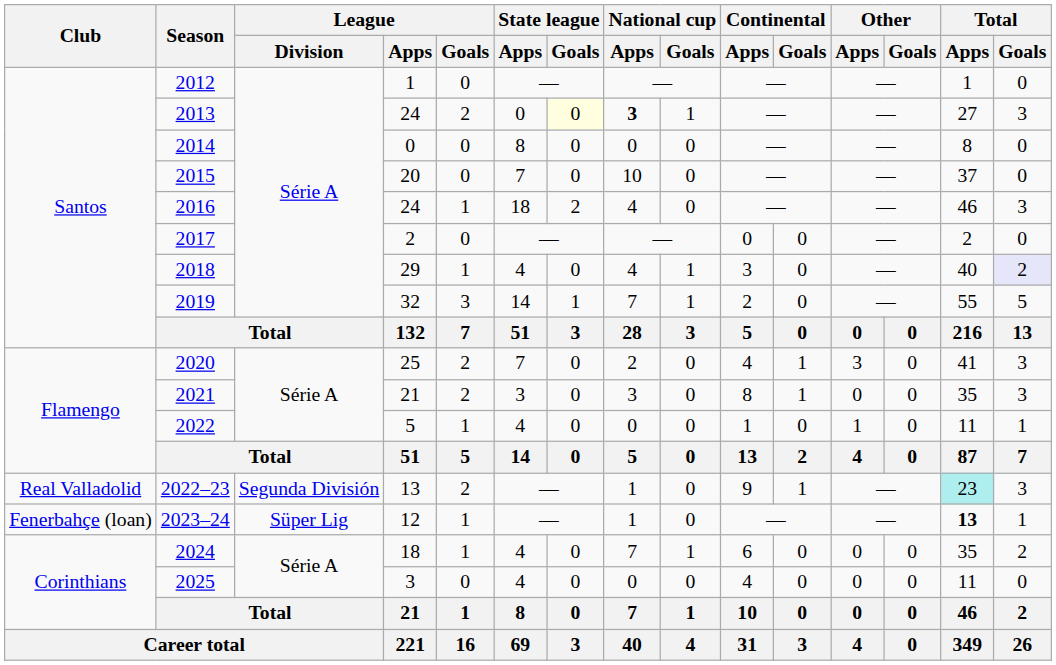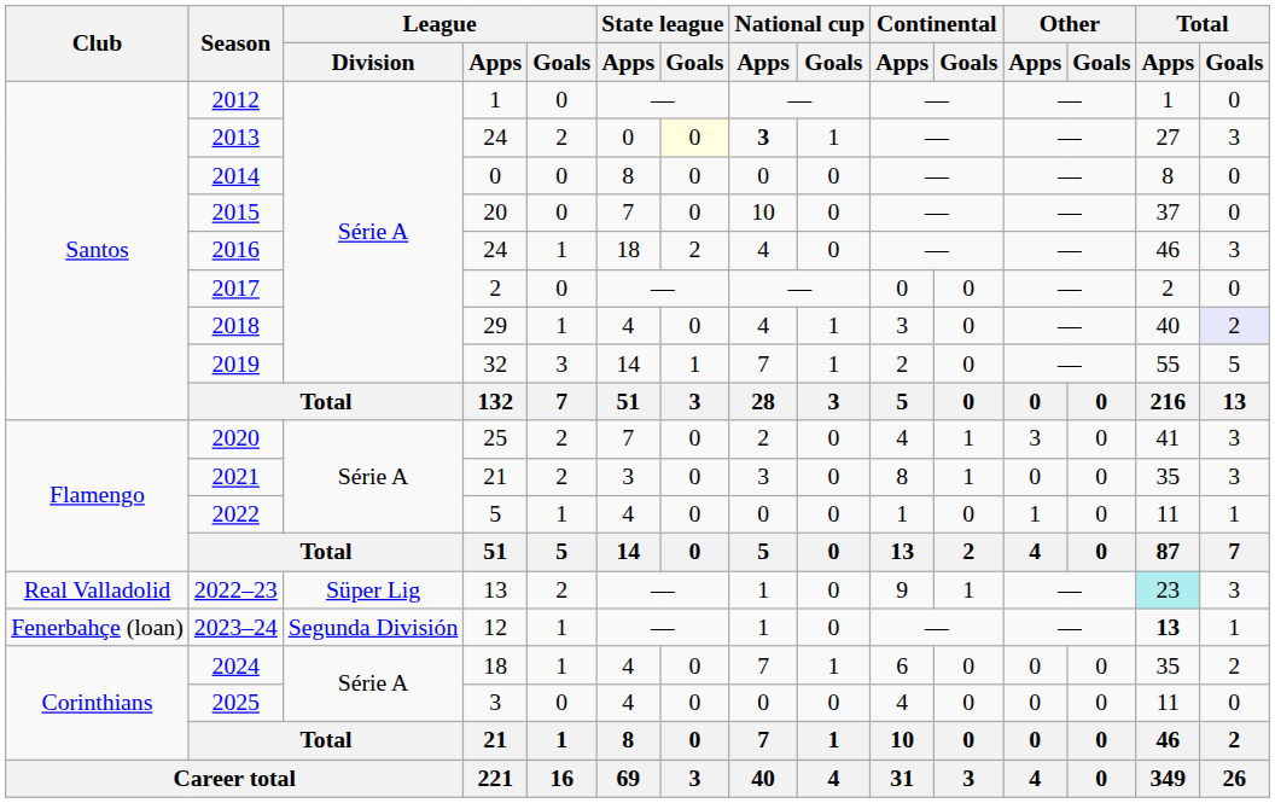 <table class="wikitable" style="text-align:center">
 <tr>
 <th rowspan="2">Club</th>
 <th rowspan="2">Season</th>
 <th colspan="3">League</th>
 <th colspan="2">State league</th>
 <th colspan="2">National cup</th>
 <th colspan="2">Continental</th>
 <th colspan="2">Other</th>
 <th colspan="2">Total</th>
 </tr>
 <tr>
 <th>Division</th>
 <th>Apps</th>
 <th>Goals</th>
 <th>Apps</th>
 <th>Goals</th>
 <th>Apps</th>
 <th>Goals</th>
 <th>Apps</th>
 <th>Goals</th>
 <th>Apps</th>
 <th>Goals</th>
 <th>Apps</th>
 <th>Goals</th>
 </tr>
 <tr>
 <td rowspan="9"><a href='#'>Santos</a></td>
 <td><a href='#'>2012</a></td>
 <td rowspan="8"><a href='#'>Série A</a></td>
 <td>1</td>
 <td>0</td>
 <td colspan="2">—</td>
 <td colspan="2">—</td>
 <td colspan="2">—</td>
 <td colspan="2">—</td>
 <td>1</td>
 <td>0</td>
 </tr>
 <tr>
 <td><a href='#'>2013</a></td>
 <td>24</td>
 <td>2</td>
 <td>0</td>
 <td style="background: lightyellow;">0</td>
 <td><strong>3</strong></td>
 <td>1</td>
 <td colspan="2">—</td>
 <td colspan="2">—</td>
 <td>27</td>
 <td>3</td>
 </tr>
 <tr>
 <td><a href='#'>2014</a></td>
 <td>0</td>
 <td>0</td>
 <td>8</td>
 <td>0</td>
 <td>0</td>
 <td>0</td>
 <td colspan="2">—</td>
 <td colspan="2">—</td>
 <td>8</td>
 <td>0</td>
 </tr>
 <tr>
 <td><a href='#'>2015</a></td>
 <td>20</td>
 <td>0</td>
 <td>7</td>
 <td>0</td>
 <td>10</td>
 <td>0</td>
 <td colspan="2">—</td>
 <td colspan="2">—</td>
 <td>37</td>
 <td>0</td>
 </tr>
 <tr>
 <td><a href='#'>2016</a></td>
 <td>24</td>
 <td>1</td>
 <td>18</td>
 <td>2</td>
 <td>4</td>
 <td>0</td>
 <td colspan="2">—</td>
 <td colspan="2">—</td>
 <td>46</td>
 <td>3</td>
 </tr>
 <tr>
 <td><a href='#'>2017</a></td>
 <td>2</td>
 <td>0</td>
 <td colspan=2>—</td>
 <td colspan=2>—</td>
 <td>0</td>
 <td>0</td>
 <td colspan="2">—</td>
 <td>2</td>
 <td>0</td>
 </tr>
 <tr>
 <td><a href='#'>2018</a></td>
 <td>29</td>
 <td>1</td>
 <td>4</td>
 <td>0</td>
 <td>4</td>
 <td>1</td>
 <td>3</td>
 <td>0</td>
 <td colspan="2">—</td>
 <td>40</td>
 <td style="background: lavender;">2</td>
 </tr>
 <tr>
 <td><a href='#'>2019</a></td>
 <td>32</td>
 <td>3</td>
 <td>14</td>
 <td>1</td>
 <td>7</td>
 <td>1</td>
 <td>2</td>
 <td>0</td>
 <td colspan="2">—</td>
 <td>55</td>
 <td>5</td>
 </tr>
 <tr>
 <th colspan="2">Total</th>
 <th>132</th>
 <th>7</th>
 <th>51</th>
 <th>3</th>
 <th>28</th>
 <th>3</th>
 <th>5</th>
 <th>0</th>
 <th>0</th>
 <th>0</th>
 <th>216</th>
 <th>13</th>
 </tr>
 <tr>
 <td rowspan="4"><a href='#'>Flamengo</a></td>
 <td><a href='#'>2020</a></td>
 <td rowspan="3">Série A</td>
 <td>25</td>
 <td>2</td>
 <td>7</td>
 <td>0</td>
 <td>2</td>
 <td>0</td>
 <td>4</td>
 <td>1</td>
 <td>3</td>
 <td>0</td>
 <td>41</td>
 <td>3</td>
 </tr>
 <tr>
 <td><a href='#'>2021</a></td>
 <td>21</td>
 <td>2</td>
 <td>3</td>
 <td>0</td>
 <td>3</td>
 <td>0</td>
 <td>8</td>
 <td>1</td>
 <td>0</td>
 <td>0</td>
 <td>35</td>
 <td>3</td>
 </tr>
 <tr>
 <td><a href='#'>2022</a></td>
 <td>5</td>
 <td>1</td>
 <td>4</td>
 <td>0</td>
 <td>0</td>
 <td>0</td>
 <td>1</td>
 <td>0</td>
 <td>1</td>
 <td>0</td>
 <td>11</td>
 <td>1</td>
 </tr>
 <tr>
 <th colspan="2">Total</th>
 <th>51</th>
 <th>5</th>
 <th>14</th>
 <th>0</th>
 <th>5</th>
 <th>0</th>
 <th>13</th>
 <th>2</th>
 <th>4</th>
 <th>0</th>
 <th>87</th>
 <th>7</th>
 </tr>
 <tr>
 <td><a href='#'>Real Valladolid</a></td>
 <td><a href='#'>2022–23</a></td>
-<td><a href='#'>Segunda División</a></td>
+<td><a href='#'>Süper Lig</a></td>
 <td>13</td>
 <td>2</td>
 <td colspan="2">—</td>
 <td>1</td>
 <td>0</td>
 <td>9</td>
 <td>1</td>
 <td colspan="2">—</td>
 <td style="background: paleturquoise;">23</td>
 <td>3</td>
 </tr>
 <tr>
 <td><a href='#'>Fenerbahçe</a> (loan)</td>
 <td><a href='#'>2023–24</a></td>
-<td><a href='#'>Süper Lig</a></td>
+<td><a href='#'>Segunda División</a></td>
 <td>12</td>
 <td>1</td>
 <td colspan="2">—</td>
 <td>1</td>
 <td>0</td>
 <td colspan="2">—</td>
 <td colspan="2">—</td>
 <td><strong>13</strong></td>
 <td>1</td>
 </tr>
 <tr>
 <td rowspan="3"><a href='#'>Corinthians</a></td>
 <td><a href='#'>2024</a></td>
 <td rowspan="2">Série A</td>
 <td>18</td>
 <td>1</td>
 <td>4</td>
 <td>0</td>
 <td>7</td>
 <td>1</td>
 <td>6</td>
 <td>0</td>
 <td>0</td>
 <td>0</td>
 <td>35</td>
 <td>2</td>
 </tr>
 <tr>
 <td><a href='#'>2025</a></td>
 <td>3</td>
 <td>0</td>
 <td>4</td>
 <td>0</td>
 <td>0</td>
 <td>0</td>
 <td>4</td>
 <td>0</td>
 <td>0</td>
 <td>0</td>
 <td>11</td>
 <td>0</td>
 </tr>
 <tr>
 <th colspan="2">Total</th>
 <th>21</th>
 <th>1</th>
 <th>8</th>
 <th>0</th>
 <th>7</th>
 <th>1</th>
 <th>10</th>
 <th>0</th>
 <th>0</th>
 <th>0</th>
 <th>46</th>
 <th>2</th>
 </tr>
 <tr>
 <th colspan="3">Career total</th>
 <th>221</th>
 <th>16</th>
 <th>69</th>
 <th>3</th>
 <th>40</th>
 <th>4</th>
 <th>31</th>
 <th>3</th>
 <th>4</th>
 <th>0</th>
 <th>349</th>
 <th>26</th>
 </tr>
 </table>
